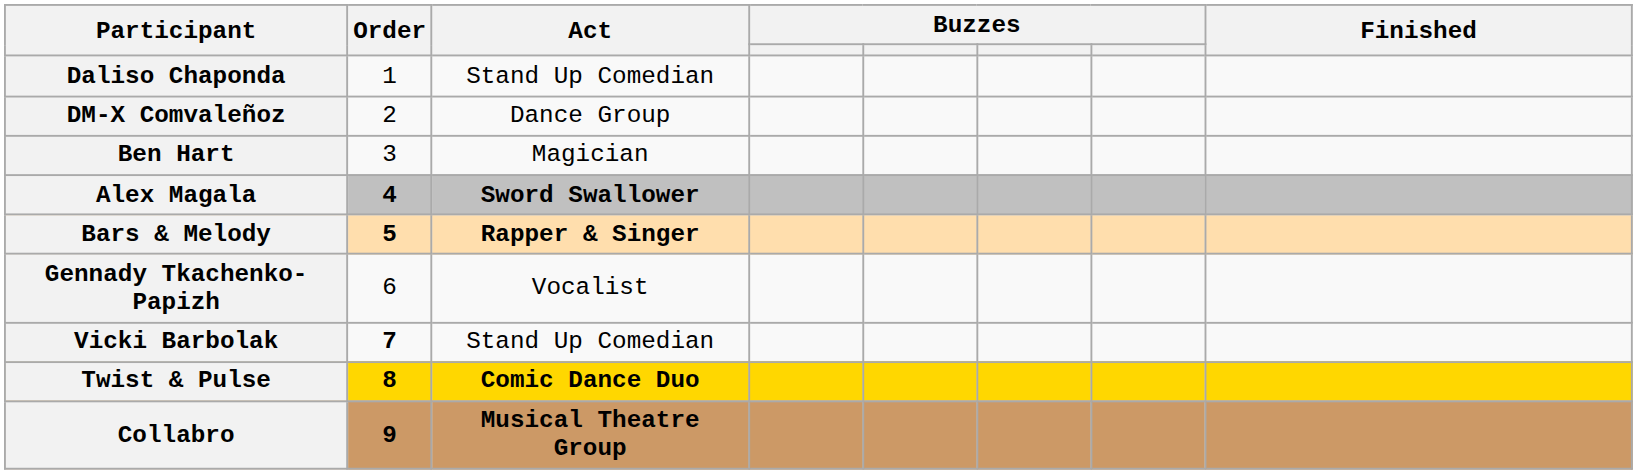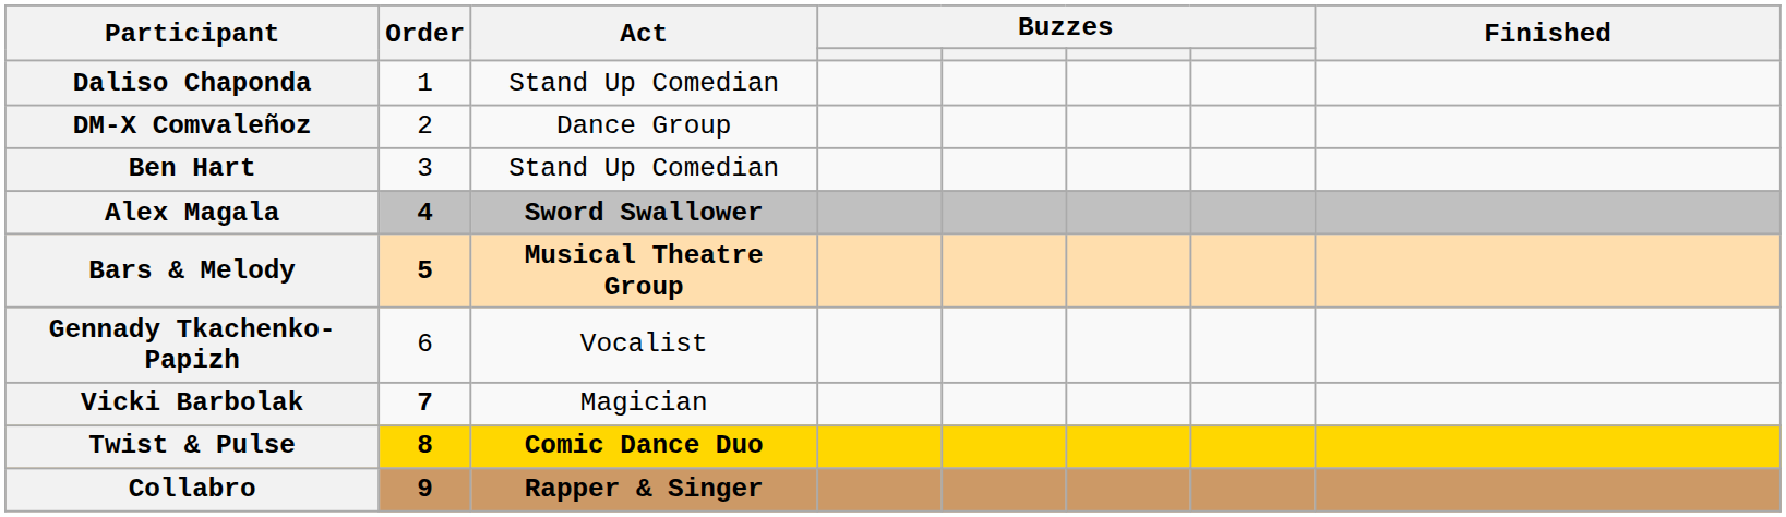 <table class="wikitable plainrowheaders sortable" style="text-align:center;">
 <tr>
 <th scope="col" rowspan="2" class="unsortable" style="width:17em;">Participant</th>
 <th scope="col" rowspan="2" style="width:1em;">Order</th>
 <th scope="col" rowspan="2" class="unsortable" style="width:16em;">Act</th>
 <th scope="col" colspan="4" class="unsortable" style="width:24em;">Buzzes</th>
 <th scope="col" rowspan="2" style="width:23em;">Finished</th>
 </tr>
 <tr>
 <th scope="col" class="unsortable" style="width:6em;"></th>
 <th scope="col" class="unsortable" style="width:6em;"></th>
 <th scope="col" class="unsortable" style="width:6em;"></th>
 <th scope="col" class="unsortable" style="width:6em;"></th>
 </tr>
 <tr>
 <th scope="row">Daliso Chaponda</th>
 <td>1</td>
 <td>Stand Up Comedian</td>
 <td style="text-align:center;"></td>
 <td style="text-align:center;"></td>
 <td style="text-align:center;"></td>
 <td style="text-align:center;"></td>
 <td></td>
 </tr>
 <tr>
 <th scope="row">DM-X Comvaleñoz</th>
 <td>2</td>
 <td>Dance Group</td>
 <td style="text-align:center;"></td>
 <td style="text-align:center;"></td>
 <td style="text-align:center;"></td>
 <td style="text-align:center;"></td>
 <td></td>
 </tr>
 <tr>
 <th scope="row">Ben Hart</th>
 <td>3</td>
-<td>Magician</td>
+<td>Stand Up Comedian</td>
 <td style="text-align:center;"></td>
 <td style="text-align:center;"></td>
 <td style="text-align:center;"></td>
 <td style="text-align:center;"></td>
 <td></td>
 </tr>
 <tr bgcolor=silver>
 <th scope="row"><strong>Alex Magala</strong></th>
 <td><strong>4</strong></td>
 <td><strong>Sword Swallower</strong></td>
 <td style="text-align:center;"></td>
 <td style="text-align:center;"></td>
 <td style="text-align:center;"></td>
 <td style="text-align:center;"></td>
 <td><strong></strong></td>
 </tr>
 <tr bgcolor="navajowhite">
 <th scope="row"><strong>Bars & Melody</strong></th>
 <td><strong>5</strong></td>
-<td><strong>Rapper & Singer</strong></td>
+<td><strong>Musical Theatre Group</strong></td>
 <td style="text-align:center;"></td>
 <td style="text-align:center;"></td>
 <td style="text-align:center;"></td>
 <td style="text-align:center;"></td>
 <td><strong></strong></td>
 </tr>
 <tr>
 <th scope="row">Gennady Tkachenko-Papizh</th>
 <td>6</td>
 <td>Vocalist</td>
 <td style="text-align:center;"></td>
 <td style="text-align:center;"></td>
 <td style="text-align:center;"></td>
 <td style="text-align:center;"></td>
 <td></td>
 </tr>
 <tr>
 <th scope="row">Vicki Barbolak</th>
 <td><strong>7</strong></td>
-<td>Stand Up Comedian</td>
+<td>Magician</td>
 <td style="text-align:center;"></td>
 <td style="text-align:center;"></td>
 <td style="text-align:center;"></td>
 <td style="text-align:center;"></td>
 <td></td>
 </tr>
 <tr bgcolor=gold>
 <th scope="row"><strong>Twist & Pulse</strong></th>
 <td><strong>8</strong></td>
 <td><strong>Comic Dance Duo</strong></td>
 <td style="text-align:center;"></td>
 <td style="text-align:center;"></td>
 <td style="text-align:center;"></td>
 <td style="text-align:center;"></td>
 <td><strong></strong></td>
 </tr>
 <tr bgcolor=#c96>
 <th scope="row"><strong>Collabro</strong></th>
 <td><strong>9</strong></td>
-<td><strong>Musical Theatre Group</strong></td>
+<td><strong>Rapper & Singer</strong></td>
 <td style="text-align:center;"></td>
 <td style="text-align:center;"></td>
 <td style="text-align:center;"></td>
 <td style="text-align:center;"></td>
 <td><strong></strong></td>
 </tr>
 </table>
